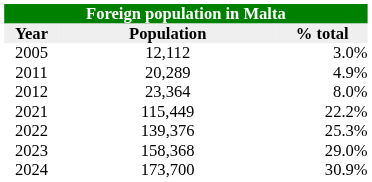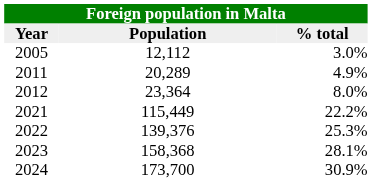 <table class="toc" cellpadding="0" cellspacing="0"  style="width:25%; float:right; text-align:center; clear:all; margin-left:8px; font-size:90%;">
 <tr>
 <th colspan="20" style="background:green; color:white;">Foreign population in Malta</th>
 </tr>
 <tr style="background:#efefef;">
 <th width=15%>Year</th>
 <th width=60%>Population</th>
 <th width=25%>% total</th>
 </tr>
 <tr>
 <td>2005</td>
 <td align=center>12,112</td>
 <td align=right>3.0%</td>
 </tr>
 <tr>
 <td>2011</td>
 <td align=center>20,289</td>
 <td align=right>4.9%</td>
 </tr>
 <tr>
 <td>2012</td>
 <td align=center>23,364</td>
 <td align=right>8.0%</td>
 </tr>
 <tr>
 <td>2021</td>
 <td align=center>115,449</td>
 <td align=right>22.2%</td>
 </tr>
 <tr>
 <td>2022</td>
 <td align=center>139,376</td>
 <td align=right>25.3%</td>
 </tr>
 <tr>
 <td>2023</td>
 <td align=center>158,368</td>
-<td align=right>29.0%</td>
+<td align=right>28.1%</td>
 </tr>
 <tr>
 <td>2024</td>
 <td align=center>173,700</td>
 <td align=right>30.9%</td>
 </tr>
 </table>
